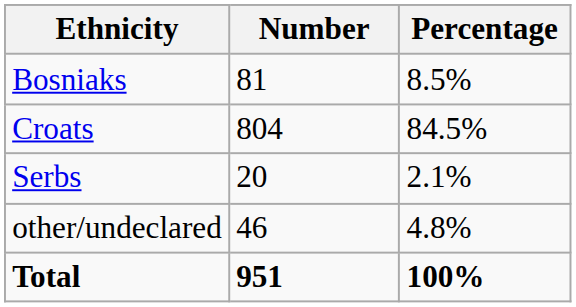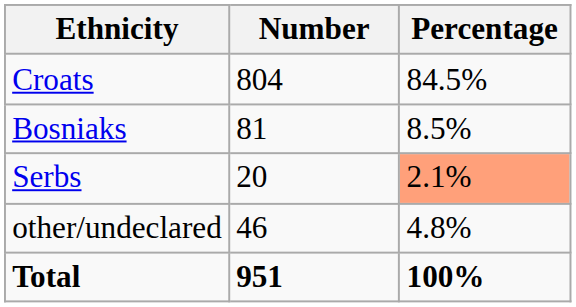 <table class="wikitable">
 <tr>
 <th width="100px">Ethnicity</th>
 <th width="80px">Number</th>
 <th width="80px">Percentage</th>
 </tr>
 <tr>
+<td><a href='#'>Croats</a></td>
+<td>804</td>
+<td>84.5%</td>
+</tr>
+<tr>
 <td><a href='#'>Bosniaks</a></td>
 <td>81</td>
 <td>8.5%</td>
 </tr>
 <tr>
-<td><a href='#'>Croats</a></td>
-<td>804</td>
-<td>84.5%</td>
-</tr>
-<tr>
 <td><a href='#'>Serbs</a></td>
 <td>20</td>
-<td>2.1%</td>
+<td style="background: lightsalmon;">2.1%</td>
 </tr>
 <tr>
 <td>other/undeclared</td>
 <td>46</td>
 <td>4.8%</td>
 </tr>
 <tr>
 <td><strong>Total</strong></td>
 <td><strong>951</strong></td>
 <td><strong>100%</strong></td>
 </tr>
 </table>
